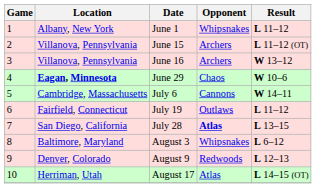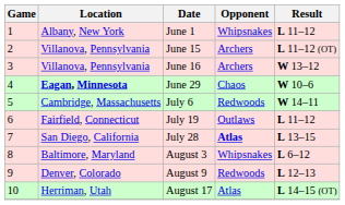 <table class="wikitable">
 <tr>
 <th>Game</th>
 <th>Location</th>
 <th>Date</th>
 <th>Opponent</th>
 <th>Result</th>
 </tr>
 <tr bgcolor="#FFDDDD">
 <td>1</td>
 <td><a href='#'>Albany</a>, <a href='#'>New York</a></td>
 <td>June 1</td>
 <td><a href='#'>Whipsnakes</a></td>
 <td><strong>L</strong> 11–12</td>
 </tr>
 <tr bgcolor="#FFDDDD">
 <td>2</td>
 <td><a href='#'>Villanova</a>, <a href='#'>Pennsylvania</a></td>
 <td>June 15</td>
 <td><a href='#'>Archers</a></td>
 <td><strong>L</strong> 11–12 <small>(OT)</small></td>
 </tr>
 <tr bgcolor="#FFDDDD">
 <td>3</td>
 <td><a href='#'>Villanova</a>, <a href='#'>Pennsylvania</a></td>
 <td>June 16</td>
 <td><a href='#'>Archers</a></td>
 <td><strong>W</strong> 13–12</td>
 </tr>
 <tr bgcolor="#CCFFCC">
 <td>4</td>
 <td><strong><a href='#'>Eagan</a>, <a href='#'>Minnesota</a></strong></td>
 <td>June 29</td>
 <td><a href='#'>Chaos</a></td>
 <td><strong>W</strong> 10–6</td>
 </tr>
 <tr bgcolor="#CCFFCC">
 <td>5</td>
 <td><a href='#'>Cambridge</a>, <a href='#'>Massachusetts</a></td>
 <td>July 6</td>
-<td><a href='#'>Cannons</a></td>
+<td><a href='#'>Redwoods</a></td>
 <td><strong>W</strong> 14–11</td>
 </tr>
 <tr bgcolor="#FFDDDD">
 <td>6</td>
 <td><a href='#'>Fairfield</a>, <a href='#'>Connecticut</a></td>
 <td>July 19</td>
 <td><a href='#'>Outlaws</a></td>
 <td><strong>L</strong> 11–12</td>
 </tr>
 <tr bgcolor="#FFDDDD">
 <td>7</td>
 <td><a href='#'>San Diego</a>, <a href='#'>California</a></td>
 <td>July 28</td>
 <td><strong><a href='#'>Atlas</a></strong></td>
 <td><strong>L</strong> 13–15</td>
 </tr>
 <tr bgcolor="#FFDDDD">
 <td>8</td>
 <td><a href='#'>Baltimore</a>, <a href='#'>Maryland</a></td>
 <td>August 3</td>
 <td><a href='#'>Whipsnakes</a></td>
 <td><strong>L</strong> 6–12</td>
 </tr>
 <tr bgcolor="#FFDDDD">
 <td>9</td>
 <td><a href='#'>Denver</a>, <a href='#'>Colorado</a></td>
 <td>August 9</td>
 <td><a href='#'>Redwoods</a></td>
 <td><strong>L</strong> 12–13</td>
 </tr>
 <tr bgcolor="#CCFFCC">
 <td>10</td>
 <td><a href='#'>Herriman</a>, <a href='#'>Utah</a></td>
 <td>August 17</td>
 <td><a href='#'>Atlas</a></td>
 <td><strong>L</strong> 14–15 <small>(OT)</small></td>
 </tr>
 <tr>
 </tr>
 </table>
